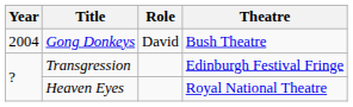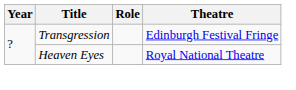 <table class="wikitable">
 <tr>
 <th>Year</th>
 <th>Title</th>
 <th>Role</th>
 <th>Theatre</th>
-</tr>
-<tr>
-<td>2004</td>
-<td><em><a href='#'>Gong Donkeys</a></em></td>
-<td>David</td>
-<td><a href='#'>Bush Theatre</a></td>
 </tr>
 <tr>
 <td rowspan="2">?</td>
 <td><em>Transgression</em></td>
 <td></td>
 <td><a href='#'>Edinburgh Festival Fringe</a></td>
 </tr>
 <tr>
 <td><em>Heaven Eyes</em></td>
 <td></td>
 <td><a href='#'>Royal National Theatre</a></td>
 </tr>
 </table>
